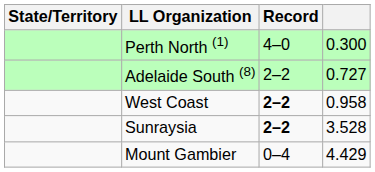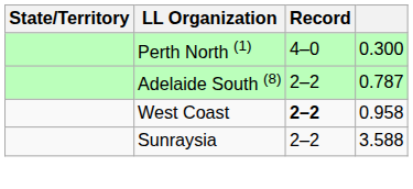 <table class="wikitable">
 <tr>
 <th>State/Territory</th>
 <th>LL Organization</th>
 <th>Record</th>
 <th></th>
 </tr>
 <tr bgcolor=#bbffbb>
 <td><strong></strong></td>
 <td>Perth North <sup>(1)</sup></td>
 <td>4–0</td>
 <td>0.300</td>
 </tr>
 <tr bgcolor=#bbffbb>
 <td><strong></strong></td>
 <td>Adelaide South <sup>(8)</sup></td>
 <td>2–2</td>
-<td>0.727</td>
+<td>0.787</td>
 </tr>
 <tr>
 <td><strong></strong></td>
 <td>West Coast</td>
 <td><strong>2–2</strong></td>
 <td>0.958</td>
 </tr>
 <tr>
 <td><strong></strong></td>
 <td>Sunraysia</td>
-<td><strong>2–2</strong></td>
-<td>3.528</td>
-</tr>
-<tr>
-<td><strong></strong></td>
-<td>Mount Gambier</td>
-<td>0–4</td>
-<td>4.429</td>
+<td>2–2</td>
+<td>3.588</td>
 </tr>
 </table>
